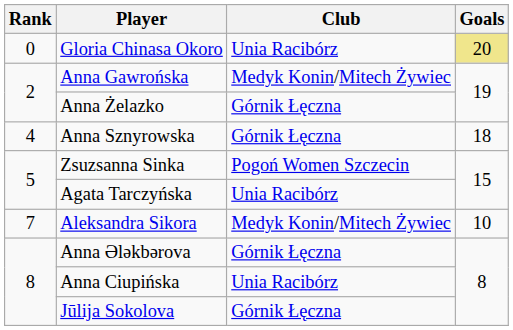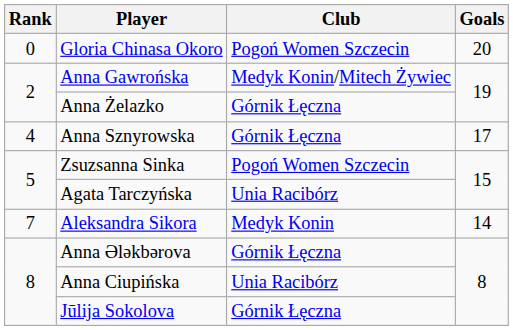 <table class="wikitable" style="text-align:center">
 <tr>
 <th>Rank</th>
 <th>Player</th>
 <th>Club</th>
 <th>Goals</th>
 </tr>
 <tr>
 <td rowspan="1">0</td>
 <td align="left"> <a href='#'>Gloria Chinasa Okoro</a></td>
-<td align="left"><a href='#'>Unia Racibórz</a></td>
-<td rowspan="1" style="background: khaki;">20</td>
+<td align="left"><a href='#'>Pogoń Women Szczecin</a></td>
+<td rowspan="1">20</td>
 </tr>
 <tr>
 <td rowspan="2">2</td>
 <td align="left"> <a href='#'>Anna Gawrońska</a></td>
 <td align="left"><a href='#'>Medyk Konin</a>/<a href='#'>Mitech Żywiec</a></td>
 <td rowspan="2">19</td>
 </tr>
 <tr>
 <td align="left"> Anna Żelazko</td>
 <td align="left"><a href='#'>Górnik Łęczna</a></td>
 </tr>
 <tr>
 <td rowspan="1">4</td>
 <td align="left"> Anna Sznyrowska</td>
 <td align="left"><a href='#'>Górnik Łęczna</a></td>
-<td rowspan="1">18</td>
+<td rowspan="1">17</td>
 </tr>
 <tr>
 <td rowspan="2">5</td>
 <td align="left"> Zsuzsanna Sinka</td>
 <td align="left"><a href='#'>Pogoń Women Szczecin</a></td>
 <td rowspan="2">15</td>
 </tr>
 <tr>
 <td align="left"> Agata Tarczyńska</td>
 <td align="left"><a href='#'>Unia Racibórz</a></td>
 </tr>
 <tr>
 <td rowspan="1">7</td>
 <td align="left"> <a href='#'>Aleksandra Sikora</a></td>
-<td align="left"><a href='#'>Medyk Konin</a>/<a href='#'>Mitech Żywiec</a></td>
-<td rowspan="1">10</td>
+<td align="left"><a href='#'>Medyk Konin</a></td>
+<td rowspan="1">14</td>
 </tr>
 <tr>
 <td rowspan="3">8</td>
 <td align="left"> Anna Ələkbərova</td>
 <td align="left"><a href='#'>Górnik Łęczna</a></td>
 <td rowspan="3">8</td>
 </tr>
 <tr>
 <td align="left"> Anna Ciupińska</td>
 <td align="left"><a href='#'>Unia Racibórz</a></td>
 </tr>
 <tr>
 <td align="left"> <a href='#'>Jūlija Sokolova</a></td>
 <td align="left"><a href='#'>Górnik Łęczna</a></td>
 </tr>
 </table>
